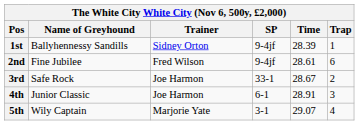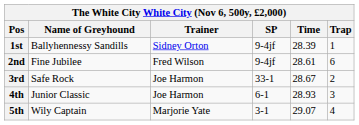 <table class="wikitable">
 <tr>
 <th colspan="6">The White City <a href='#'>White City</a> (Nov 6, 500y, £2,000)</th>
 </tr>
 <tr>
 <th width=30>Pos</th>
 <th width=180>Name of Greyhound</th>
 <th width=150>Trainer</th>
 <th width=50>SP</th>
 <th width=50>Time</th>
 <th width=30>Trap</th>
 </tr>
 <tr>
 <th>1st</th>
 <td>Ballyhennessy Sandills</td>
 <td><a href='#'>Sidney Orton</a></td>
 <td>9-4jf</td>
 <td>28.39</td>
 <td>1</td>
 </tr>
 <tr>
 <th>2nd</th>
 <td>Fine Jubilee</td>
 <td>Fred Wilson</td>
 <td>9-4jf</td>
 <td>28.61</td>
 <td>6</td>
 </tr>
 <tr>
 <th>3rd</th>
 <td>Safe Rock</td>
 <td>Joe Harmon</td>
 <td>33-1</td>
 <td>28.67</td>
 <td>2</td>
 </tr>
 <tr>
 <th>4th</th>
 <td>Junior Classic</td>
 <td>Joe Harmon</td>
 <td>6-1</td>
-<td>28.91</td>
+<td>28.93</td>
 <td>3</td>
 </tr>
 <tr>
 <th>5th</th>
 <td>Wily Captain</td>
 <td>Marjorie Yate</td>
 <td>3-1</td>
 <td>29.07</td>
 <td>4</td>
 </tr>
 </table>
